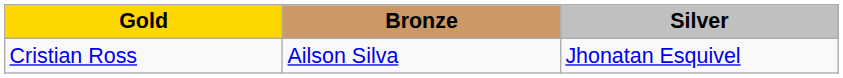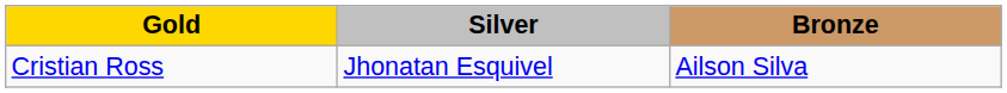 <table class="wikitable" style="text-align:left">
 <tr align="center">
 <td width=200 bgcolor=gold><strong>Gold</strong></td>
+<td width=200 bgcolor=silver><strong>Silver</strong></td>
 <td width=200 bgcolor=CC9966><strong>Bronze</strong></td>
-<td width=200 bgcolor=silver><strong>Silver</strong></td>
 </tr>
 <tr>
 <td><a href='#'>Cristian Ross</a><br><em></em></td>
+<td><a href='#'>Jhonatan Esquivel</a><br><em></em></td>
 <td><a href='#'>Ailson Silva</a><br><em></em></td>
-<td><a href='#'>Jhonatan Esquivel</a><br><em></em></td>
 </tr>
 </table>
